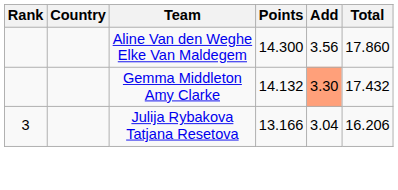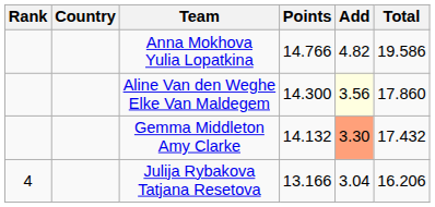 <table class="wikitable sortable" style="text-align:center">
 <tr>
 <th scope=col>Rank</th>
 <th scope=col>Country</th>
 <th scope=col>Team</th>
 <th scope=col>Points</th>
 <th>Add</th>
 <th>Total</th>
 </tr>
 <tr>
 <td></td>
 <td align=left></td>
+<td><a href='#'>Anna Mokhova</a><br><a href='#'>Yulia Lopatkina</a></td>
+<td>14.766</td>
+<td>4.82</td>
+<td>19.586</td>
+</tr>
+<tr>
+<td></td>
+<td align=left></td>
 <td><a href='#'>Aline Van den Weghe</a><br><a href='#'>Elke Van Maldegem</a></td>
 <td>14.300</td>
-<td>3.56</td>
+<td style="background: lightyellow;">3.56</td>
 <td>17.860</td>
 </tr>
 <tr>
 <td></td>
 <td align=left></td>
 <td><a href='#'>Gemma Middleton</a><br><a href='#'>Amy Clarke</a></td>
 <td>14.132</td>
 <td style="background: lightsalmon;">3.30</td>
 <td>17.432</td>
 </tr>
 <tr>
-<td>3</td>
+<td>4</td>
 <td align=left></td>
 <td><a href='#'>Julija Rybakova</a><br><a href='#'>Tatjana Resetova</a></td>
 <td>13.166</td>
 <td>3.04</td>
 <td>16.206</td>
 </tr>
 </table>
